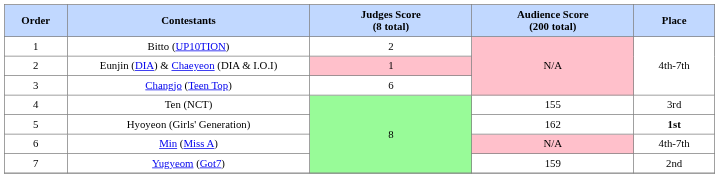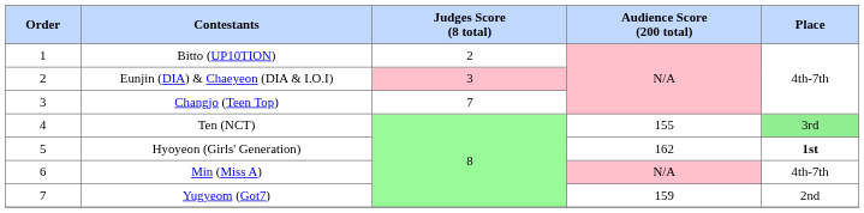 <table border="1" cellpadding="4" cellspacing="0" style="text-align:center; font-size:90%; border-collapse:collapse;" width=75%>
 <tr style="background:#C1D8FF;">
 <th width=3%>Order</th>
 <th width=15%>Contestants</th>
 <th width=10%>Judges Score<br>(8 total)</th>
 <th width=10%>Audience Score<br>(200 total)</th>
 <th width=5%; align=center>Place</th>
 </tr>
 <tr>
 <td>1</td>
 <td>Bitto (<a href='#'>UP10TION</a>)</td>
 <td>2</td>
 <td rowspan=3 ; style="background:pink">N/A</td>
 <td rowspan=3>4th-7th</td>
 </tr>
 <tr>
 <td>2</td>
 <td>Eunjin (<a href='#'>DIA</a>) & <a href='#'>Chaeyeon</a> (DIA & I.O.I)</td>
-<td style="background:pink">1</td>
+<td style="background:pink">3</td>
 </tr>
 <tr>
 <td>3</td>
 <td><a href='#'>Changjo</a> (<a href='#'>Teen Top</a>)</td>
-<td>6</td>
+<td>7</td>
 </tr>
 <tr>
 <td>4</td>
 <td>Ten (NCT)</td>
 <td rowspan=4 ; style="background:palegreen">8</td>
 <td>155</td>
-<td>3rd</td>
+<td style="background: lightgreen;">3rd</td>
 </tr>
 <tr>
 <td>5</td>
 <td>Hyoyeon (Girls' Generation)</td>
 <td>162</td>
 <td><strong>1st</strong></td>
 </tr>
 <tr>
 <td>6</td>
 <td><a href='#'>Min</a> (<a href='#'>Miss A</a>)</td>
 <td style="background:pink">N/A</td>
 <td>4th-7th</td>
 </tr>
 <tr>
 <td>7</td>
 <td><a href='#'>Yugyeom</a> (<a href='#'>Got7</a>)</td>
 <td>159</td>
 <td>2nd</td>
 </tr>
 <tr>
 </tr>
 </table>
